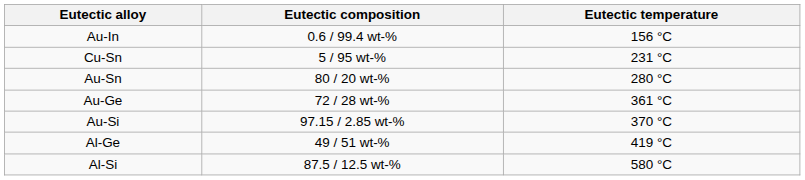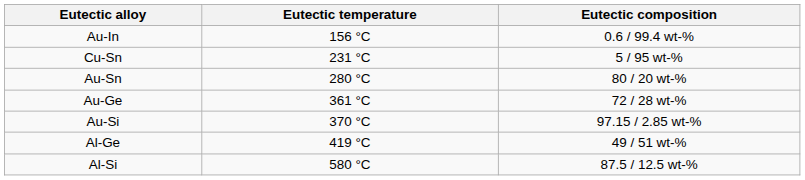 <table class="wikitable sortable" style="text-align: center; width: 75%">
 <tr>
 <th>Eutectic alloy</th>
+<th>Eutectic temperature</th>
 <th>Eutectic composition</th>
-<th>Eutectic temperature</th>
 </tr>
 <tr>
 <td>Au-In</td>
+<td>156 °C</td>
 <td>0.6 / 99.4 wt-%</td>
-<td>156 °C</td>
 </tr>
 <tr>
 <td>Cu-Sn</td>
+<td>231 °C</td>
 <td>5 / 95 wt-%</td>
-<td>231 °C</td>
 </tr>
 <tr>
 <td>Au-Sn</td>
+<td>280 °C</td>
 <td>80 / 20 wt-%</td>
-<td>280 °C</td>
 </tr>
 <tr>
 <td>Au-Ge</td>
+<td>361 °C</td>
 <td>72 / 28 wt-%</td>
-<td>361 °C</td>
 </tr>
 <tr>
 <td>Au-Si</td>
+<td>370 °C</td>
 <td>97.15 / 2.85 wt-%</td>
-<td>370 °C</td>
 </tr>
 <tr>
 <td>Al-Ge</td>
+<td>419 °C</td>
 <td>49 / 51 wt-%</td>
-<td>419 °C</td>
 </tr>
 <tr>
 <td>Al-Si</td>
+<td>580 °C</td>
 <td>87.5 / 12.5 wt-%</td>
-<td>580 °C</td>
 </tr>
 </table>
